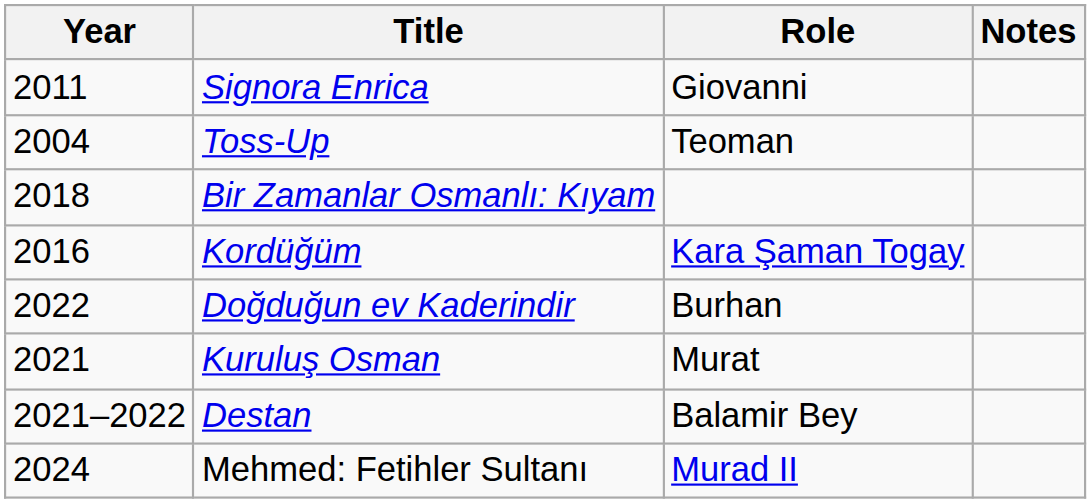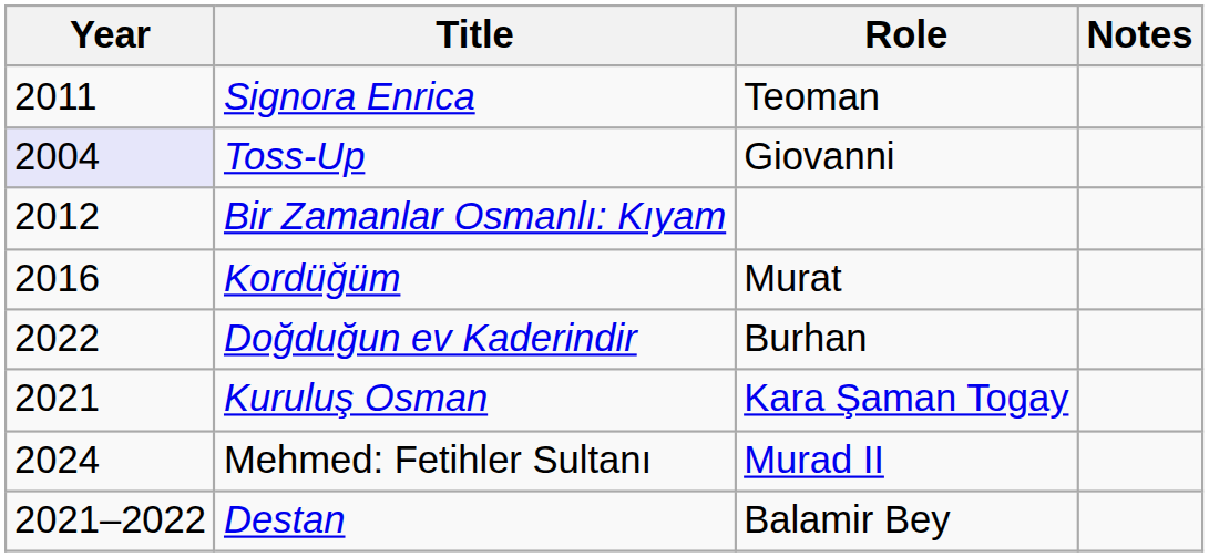 <table class="wikitable sortable">
 <tr>
 <th>Year</th>
 <th>Title</th>
 <th>Role</th>
 <th class="unsortable">Notes</th>
 </tr>
 <tr>
 <td>2011</td>
 <td><em><a href='#'>Signora Enrica</a></em></td>
+<td>Teoman</td>
+<td></td>
+</tr>
+<tr>
+<td style="background: lavender;">2004</td>
+<td><em><a href='#'>Toss-Up</a></em></td>
 <td>Giovanni</td>
 <td></td>
 </tr>
 <tr>
-<td>2004</td>
-<td><em><a href='#'>Toss-Up</a></em></td>
-<td>Teoman</td>
-<td></td>
-</tr>
-<tr>
-<td>2018</td>
+<td>2012</td>
 <td><em><a href='#'>Bir Zamanlar Osmanlı: Kıyam</a></em></td>
 <td></td>
 <td></td>
 </tr>
 <tr>
 <td>2016</td>
 <td><em><a href='#'>Kordüğüm</a></em></td>
-<td><a href='#'>Kara Şaman Togay</a></td>
+<td>Murat</td>
 <td></td>
 </tr>
 <tr>
 <td>2022</td>
 <td><em><a href='#'>Doğduğun ev Kaderindir</a></em></td>
 <td>Burhan</td>
 <td></td>
 </tr>
 <tr>
 <td>2021</td>
 <td><em><a href='#'>Kuruluş Osman</a></em></td>
-<td>Murat</td>
+<td><a href='#'>Kara Şaman Togay</a></td>
+<td></td>
+</tr>
+<tr>
+<td>2024</td>
+<td>Mehmed: Fetihler Sultanı</td>
+<td><a href='#'>Murad II</a></td>
 <td></td>
 </tr>
 <tr>
 <td>2021–2022</td>
 <td><em><a href='#'>Destan</a></em></td>
 <td>Balamir Bey</td>
 <td></td>
 </tr>
-<tr>
-<td>2024</td>
-<td>Mehmed: Fetihler Sultanı</td>
-<td><a href='#'>Murad II</a></td>
-<td></td>
-</tr>
 </table>
